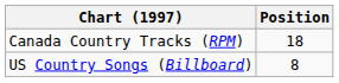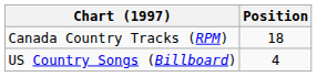 <table class="wikitable sortable">
 <tr>
 <th scope="col">Chart (1997)</th>
 <th scope="col">Position</th>
 </tr>
 <tr>
 <td>Canada Country Tracks (<em><a href='#'>RPM</a></em>)</td>
 <td align="center">18</td>
 </tr>
 <tr>
 <td>US <a href='#'>Country Songs</a> (<em><a href='#'>Billboard</a></em>)</td>
-<td align="center">8</td>
+<td align="center">4</td>
 </tr>
 </table>
